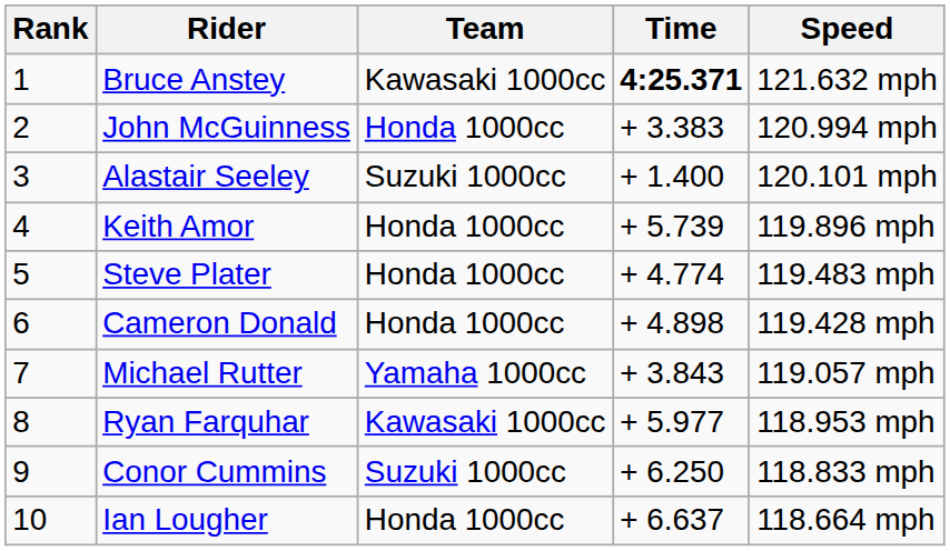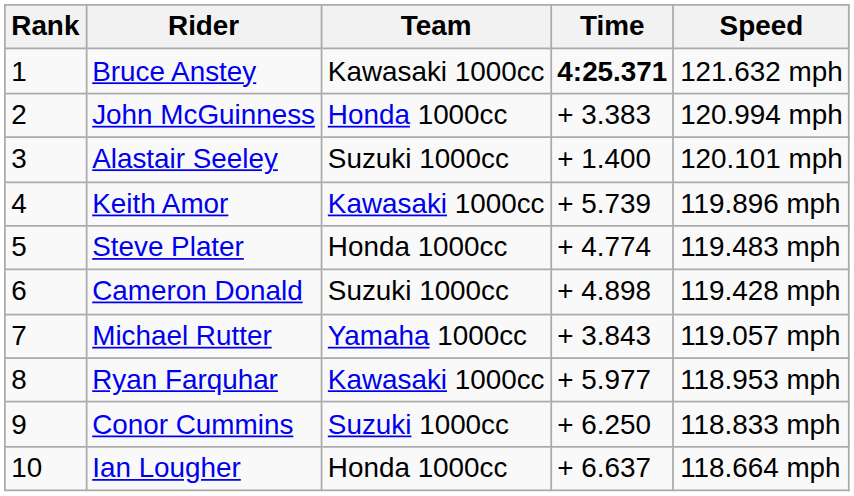 <table class="wikitable">
 <tr style="background:#efefef;">
 <th>Rank</th>
 <th>Rider</th>
 <th>Team</th>
 <th>Time</th>
 <th>Speed</th>
 </tr>
 <tr>
 <td>1</td>
 <td> <a href='#'>Bruce Anstey</a></td>
 <td>Kawasaki 1000cc</td>
 <td><strong>4:25.371</strong></td>
 <td>121.632 mph</td>
 </tr>
 <tr>
 <td>2</td>
 <td> <a href='#'>John McGuinness</a></td>
 <td><a href='#'>Honda</a> 1000cc</td>
 <td>+ 3.383</td>
 <td>120.994 mph</td>
 </tr>
 <tr>
 <td>3</td>
 <td> <a href='#'>Alastair Seeley</a></td>
 <td>Suzuki 1000cc</td>
 <td>+ 1.400</td>
 <td>120.101 mph</td>
 </tr>
 <tr>
 <td>4</td>
 <td> <a href='#'>Keith Amor</a></td>
-<td>Honda 1000cc</td>
+<td><a href='#'>Kawasaki</a> 1000cc</td>
 <td>+ 5.739</td>
 <td>119.896 mph</td>
 </tr>
 <tr>
 <td>5</td>
 <td> <a href='#'>Steve Plater</a></td>
 <td>Honda 1000cc</td>
 <td>+ 4.774</td>
 <td>119.483 mph</td>
 </tr>
 <tr>
 <td>6</td>
 <td> <a href='#'>Cameron Donald</a></td>
-<td>Honda 1000cc</td>
+<td>Suzuki 1000cc</td>
 <td>+ 4.898</td>
 <td>119.428 mph</td>
 </tr>
 <tr>
 <td>7</td>
 <td> <a href='#'>Michael Rutter</a></td>
 <td><a href='#'>Yamaha</a> 1000cc</td>
 <td>+ 3.843</td>
 <td>119.057 mph</td>
 </tr>
 <tr>
 <td>8</td>
 <td> <a href='#'>Ryan Farquhar</a></td>
 <td><a href='#'>Kawasaki</a> 1000cc</td>
 <td>+ 5.977</td>
 <td>118.953 mph</td>
 </tr>
 <tr>
 <td>9</td>
 <td> <a href='#'>Conor Cummins</a></td>
 <td><a href='#'>Suzuki</a> 1000cc</td>
 <td>+ 6.250</td>
 <td>118.833 mph</td>
 </tr>
 <tr>
 <td>10</td>
 <td> <a href='#'>Ian Lougher</a></td>
 <td>Honda 1000cc</td>
 <td>+ 6.637</td>
 <td>118.664 mph</td>
 </tr>
 </table>
